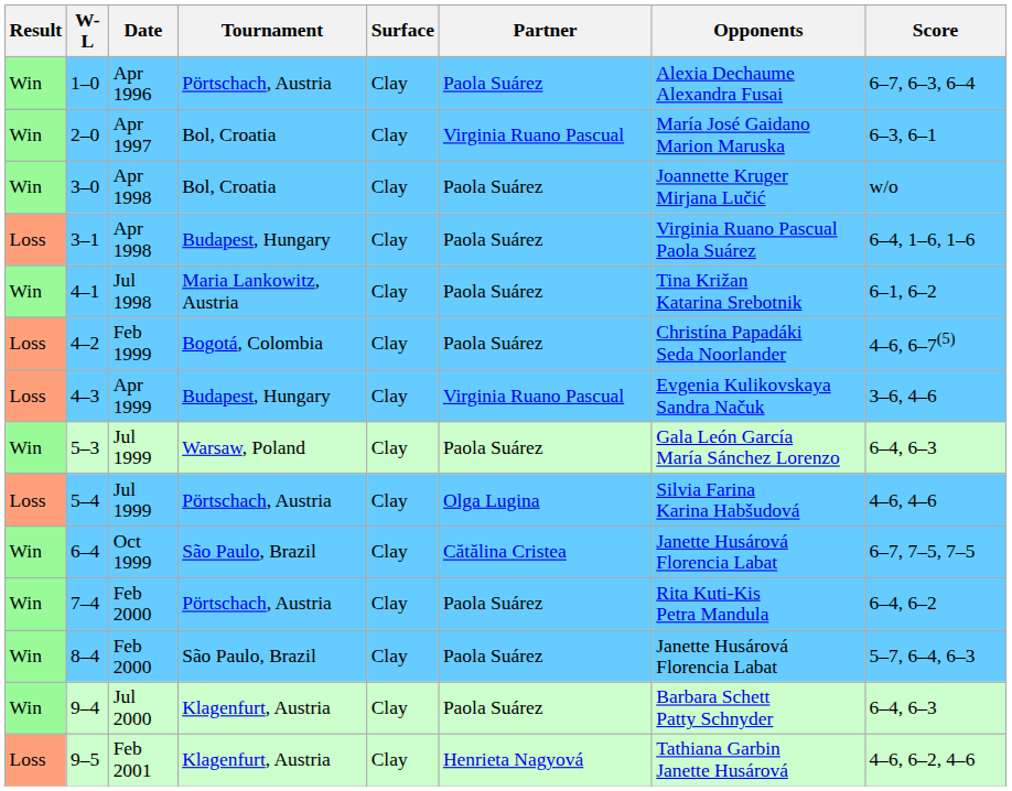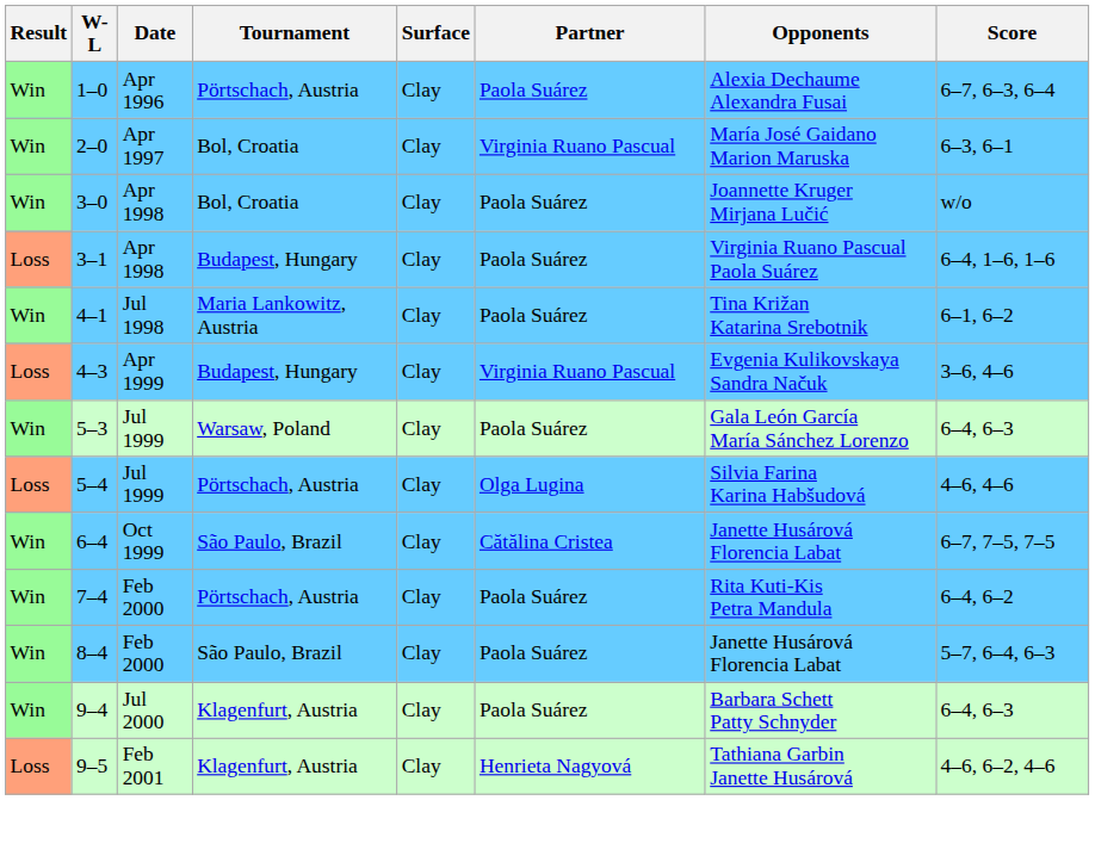 <table class="sortable wikitable">
 <tr>
 <th>Result</th>
 <th style="width:28px" class="unsortable">W-L</th>
 <th style="width:50px">Date</th>
 <th style="width:150px">Tournament</th>
 <th style="width:50px">Surface</th>
 <th style="width:170px">Partner</th>
 <th style="width:170px">Opponents</th>
 <th style="width:110px" class="unsortable">Score</th>
 </tr>
 <tr style="background:#6cf;">
 <td style="background:#98fb98;">Win</td>
 <td>1–0</td>
 <td>Apr 1996</td>
 <td><a href='#'>Pörtschach</a>, Austria</td>
 <td>Clay</td>
 <td> <a href='#'>Paola Suárez</a></td>
 <td> <a href='#'>Alexia Dechaume</a> <br>  <a href='#'>Alexandra Fusai</a></td>
 <td>6–7, 6–3, 6–4</td>
 </tr>
 <tr style="background:#6cf;">
 <td style="background:#98fb98;">Win</td>
 <td>2–0</td>
 <td>Apr 1997</td>
 <td>Bol, Croatia</td>
 <td>Clay</td>
 <td> <a href='#'>Virginia Ruano Pascual</a></td>
 <td> <a href='#'>María José Gaidano</a> <br>  <a href='#'>Marion Maruska</a></td>
 <td>6–3, 6–1</td>
 </tr>
 <tr style="background:#6cf;">
 <td style="background:#98fb98;">Win</td>
 <td>3–0</td>
 <td>Apr 1998</td>
 <td>Bol, Croatia</td>
 <td>Clay</td>
 <td> Paola Suárez</td>
 <td> <a href='#'>Joannette Kruger</a> <br>  <a href='#'>Mirjana Lučić</a></td>
 <td>w/o</td>
 </tr>
 <tr bgcolor=#66CCFF>
 <td style="background:#ffa07a;">Loss</td>
 <td>3–1</td>
 <td>Apr 1998</td>
 <td><a href='#'>Budapest</a>, Hungary</td>
 <td>Clay</td>
 <td> Paola Suárez</td>
 <td> <a href='#'>Virginia Ruano Pascual</a> <br>  <a href='#'>Paola Suárez</a></td>
 <td>6–4, 1–6, 1–6</td>
 </tr>
 <tr style="background:#6cf;">
 <td style="background:#98fb98;">Win</td>
 <td>4–1</td>
 <td>Jul 1998</td>
 <td><a href='#'>Maria Lankowitz</a>, Austria</td>
 <td>Clay</td>
 <td> Paola Suárez</td>
 <td> <a href='#'>Tina Križan</a> <br>  <a href='#'>Katarina Srebotnik</a></td>
 <td>6–1, 6–2</td>
-</tr>
-<tr bgcolor=66CCFF>
-<td style="background:#ffa07a;">Loss</td>
-<td>4–2</td>
-<td>Feb 1999</td>
-<td><a href='#'>Bogotá</a>, Colombia</td>
-<td>Clay</td>
-<td> Paola Suárez</td>
-<td> <a href='#'>Christína Papadáki</a><br> <a href='#'>Seda Noorlander</a></td>
-<td>4–6, 6–7<sup>(5)</sup></td>
 </tr>
 <tr bgcolor="#66CCFF">
 <td style="background:#ffa07a;">Loss</td>
 <td>4–3</td>
 <td>Apr 1999</td>
 <td><a href='#'>Budapest</a>, Hungary</td>
 <td>Clay</td>
 <td> <a href='#'>Virginia Ruano Pascual</a></td>
 <td> <a href='#'>Evgenia Kulikovskaya</a> <br>  <a href='#'>Sandra Načuk</a></td>
 <td>3–6, 4–6</td>
 </tr>
 <tr style="background:#cfc;">
 <td style="background:#98fb98;">Win</td>
 <td>5–3</td>
 <td>Jul 1999</td>
 <td><a href='#'>Warsaw</a>, Poland</td>
 <td>Clay</td>
 <td> Paola Suárez</td>
 <td> <a href='#'>Gala León García</a> <br>  <a href='#'>María Sánchez Lorenzo</a></td>
 <td>6–4, 6–3</td>
 </tr>
 <tr bgcolor=#66CCFF>
 <td style="background:#ffa07a;">Loss</td>
 <td>5–4</td>
 <td>Jul 1999</td>
 <td><a href='#'>Pörtschach</a>, Austria</td>
 <td>Clay</td>
 <td> <a href='#'>Olga Lugina</a></td>
 <td> <a href='#'>Silvia Farina</a> <br>  <a href='#'>Karina Habšudová</a></td>
 <td>4–6, 4–6</td>
 </tr>
 <tr style="background:#6cf;">
 <td style="background:#98fb98;">Win</td>
 <td>6–4</td>
 <td>Oct 1999</td>
 <td><a href='#'>São Paulo</a>, Brazil</td>
 <td>Clay</td>
 <td> <a href='#'>Cătălina Cristea</a></td>
 <td> <a href='#'>Janette Husárová</a> <br>  <a href='#'>Florencia Labat</a></td>
 <td>6–7, 7–5, 7–5</td>
 </tr>
 <tr style="background:#6cf;">
 <td style="background:#98fb98;">Win</td>
 <td>7–4</td>
 <td>Feb 2000</td>
 <td><a href='#'>Pörtschach</a>, Austria</td>
 <td>Clay</td>
 <td> Paola Suárez</td>
 <td> <a href='#'>Rita Kuti-Kis</a> <br>  <a href='#'>Petra Mandula</a></td>
 <td>6–4, 6–2</td>
 </tr>
 <tr style="background:#6cf;">
 <td style="background:#98fb98;">Win</td>
 <td>8–4</td>
 <td>Feb 2000</td>
 <td>São Paulo, Brazil</td>
 <td>Clay</td>
 <td> Paola Suárez</td>
 <td> Janette Husárová <br>  Florencia Labat</td>
 <td>5–7, 6–4, 6–3</td>
 </tr>
 <tr style="background:#cfc;">
 <td style="background:#98fb98;">Win</td>
 <td>9–4</td>
 <td>Jul 2000</td>
 <td><a href='#'>Klagenfurt</a>, Austria</td>
 <td>Clay</td>
 <td> Paola Suárez</td>
 <td> <a href='#'>Barbara Schett</a> <br>  <a href='#'>Patty Schnyder</a></td>
 <td>6–4, 6–3</td>
 </tr>
 <tr bgcolor=CCFFCC>
 <td style="background:#ffa07a;">Loss</td>
 <td>9–5</td>
 <td>Feb 2001</td>
 <td><a href='#'>Klagenfurt</a>, Austria</td>
 <td>Clay</td>
 <td> <a href='#'>Henrieta Nagyová</a></td>
 <td> <a href='#'>Tathiana Garbin</a><br> <a href='#'>Janette Husárová</a></td>
 <td>4–6, 6–2, 4–6</td>
 </tr>
 </table>
